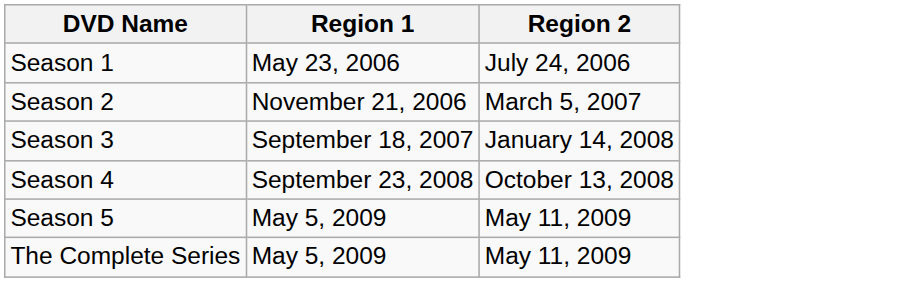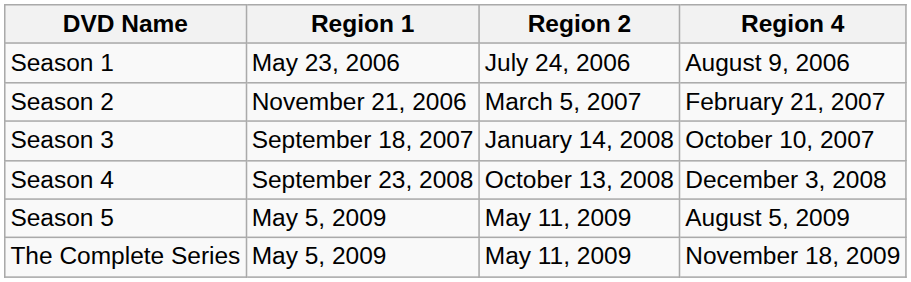 <table class="wikitable">
 <tr>
 <th>DVD Name</th>
 <th>Region 1</th>
 <th>Region 2</th>
+<th>Region 4</th>
 </tr>
 <tr>
 <td>Season 1</td>
 <td>May 23, 2006</td>
 <td>July 24, 2006</td>
+<td>August 9, 2006</td>
 </tr>
 <tr>
 <td>Season 2</td>
 <td>November 21, 2006</td>
 <td>March 5, 2007</td>
+<td>February 21, 2007</td>
 </tr>
 <tr>
 <td>Season 3</td>
 <td>September 18, 2007</td>
 <td>January 14, 2008</td>
+<td>October 10, 2007</td>
 </tr>
 <tr>
 <td>Season 4</td>
 <td>September 23, 2008</td>
 <td>October 13, 2008</td>
+<td>December 3, 2008</td>
 </tr>
 <tr>
 <td>Season 5</td>
 <td>May 5, 2009</td>
 <td>May 11, 2009</td>
+<td>August 5, 2009</td>
 </tr>
 <tr>
 <td>The Complete Series</td>
 <td>May 5, 2009</td>
 <td>May 11, 2009</td>
+<td>November 18, 2009</td>
 </tr>
 </table>
